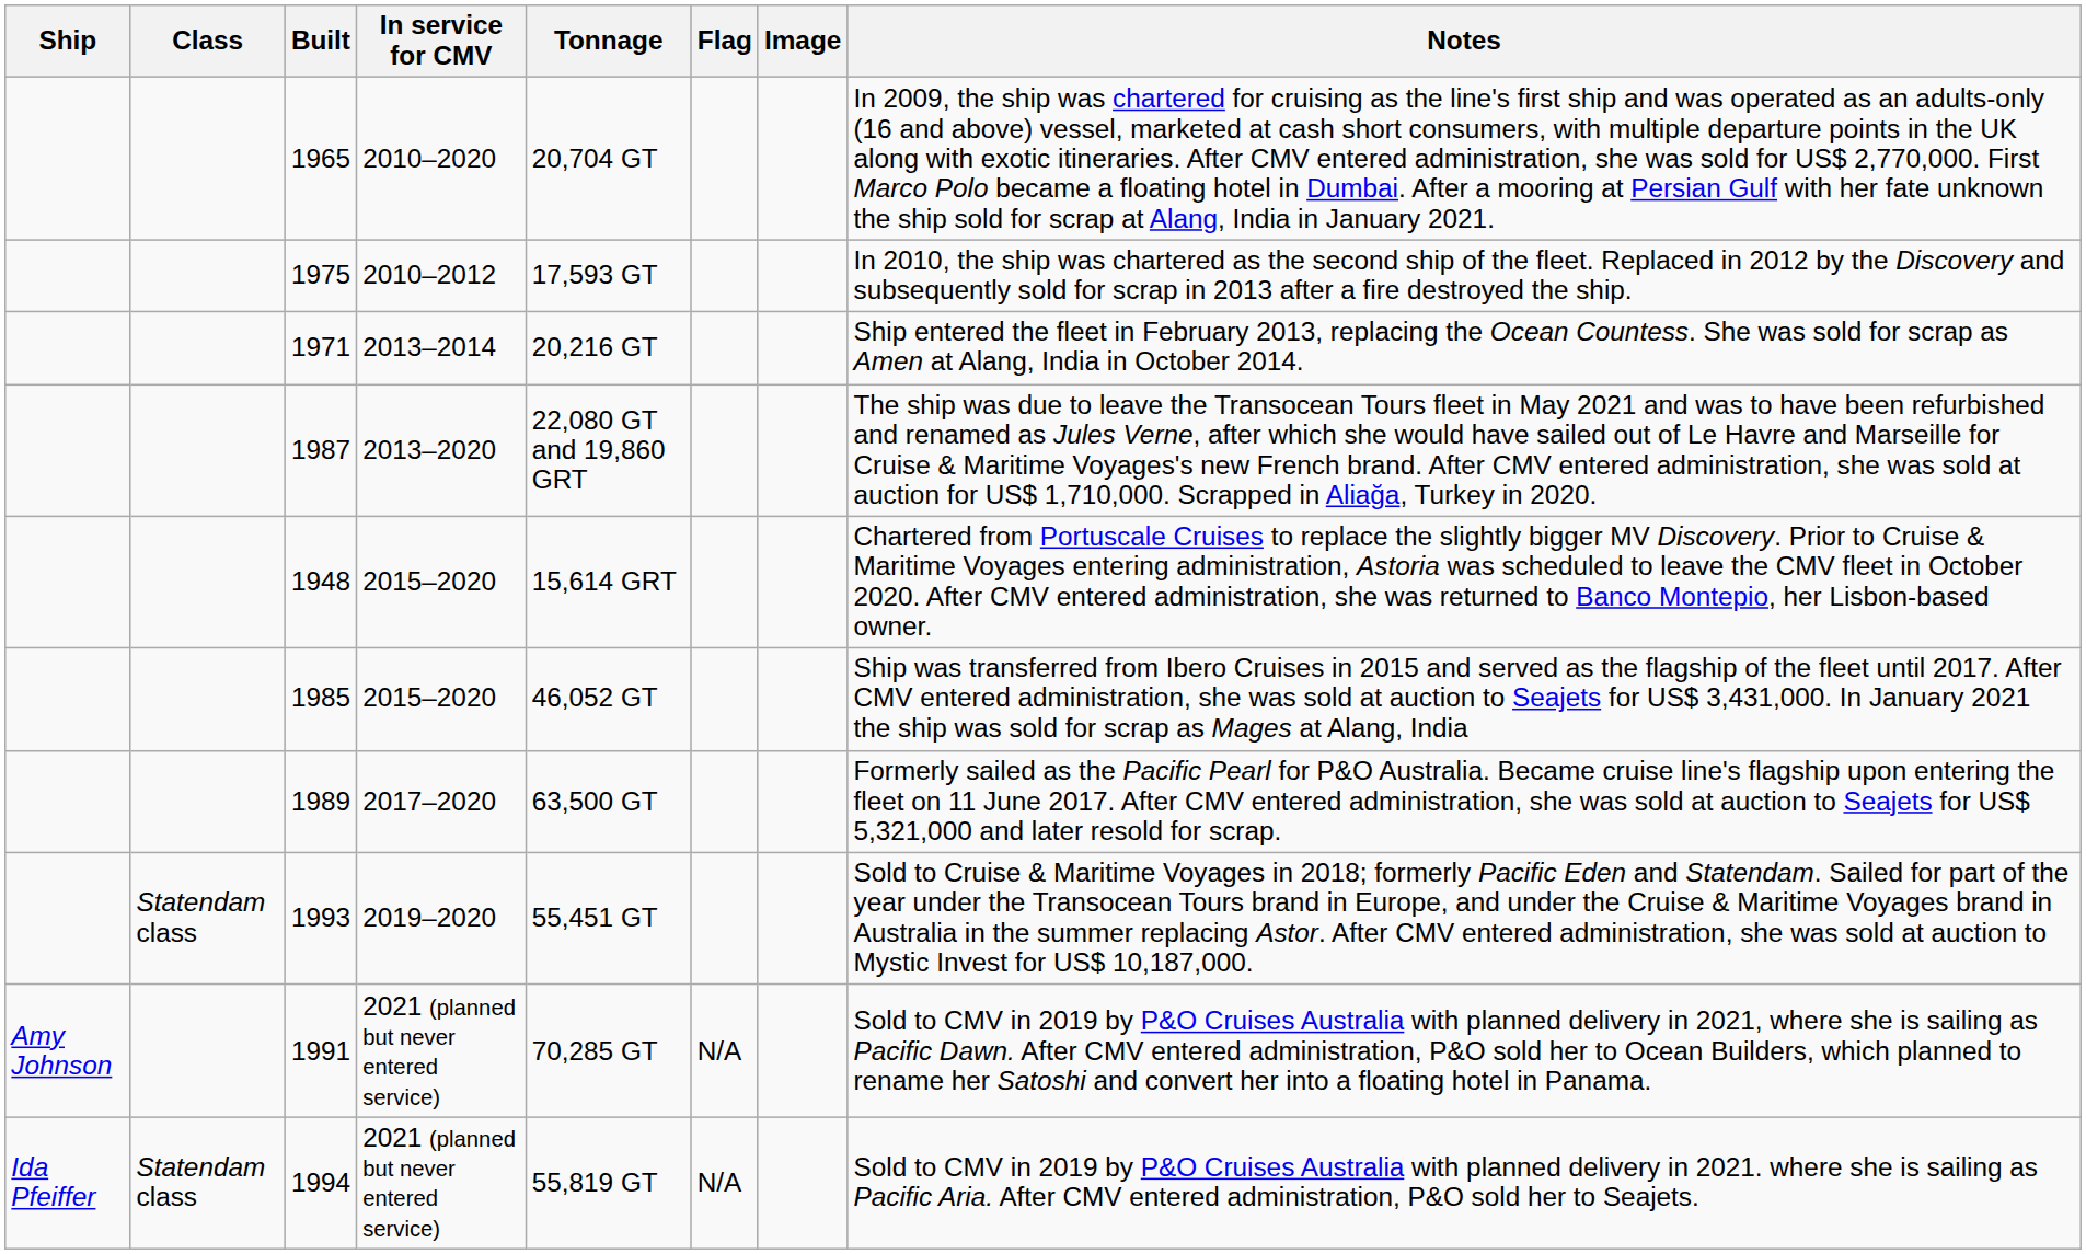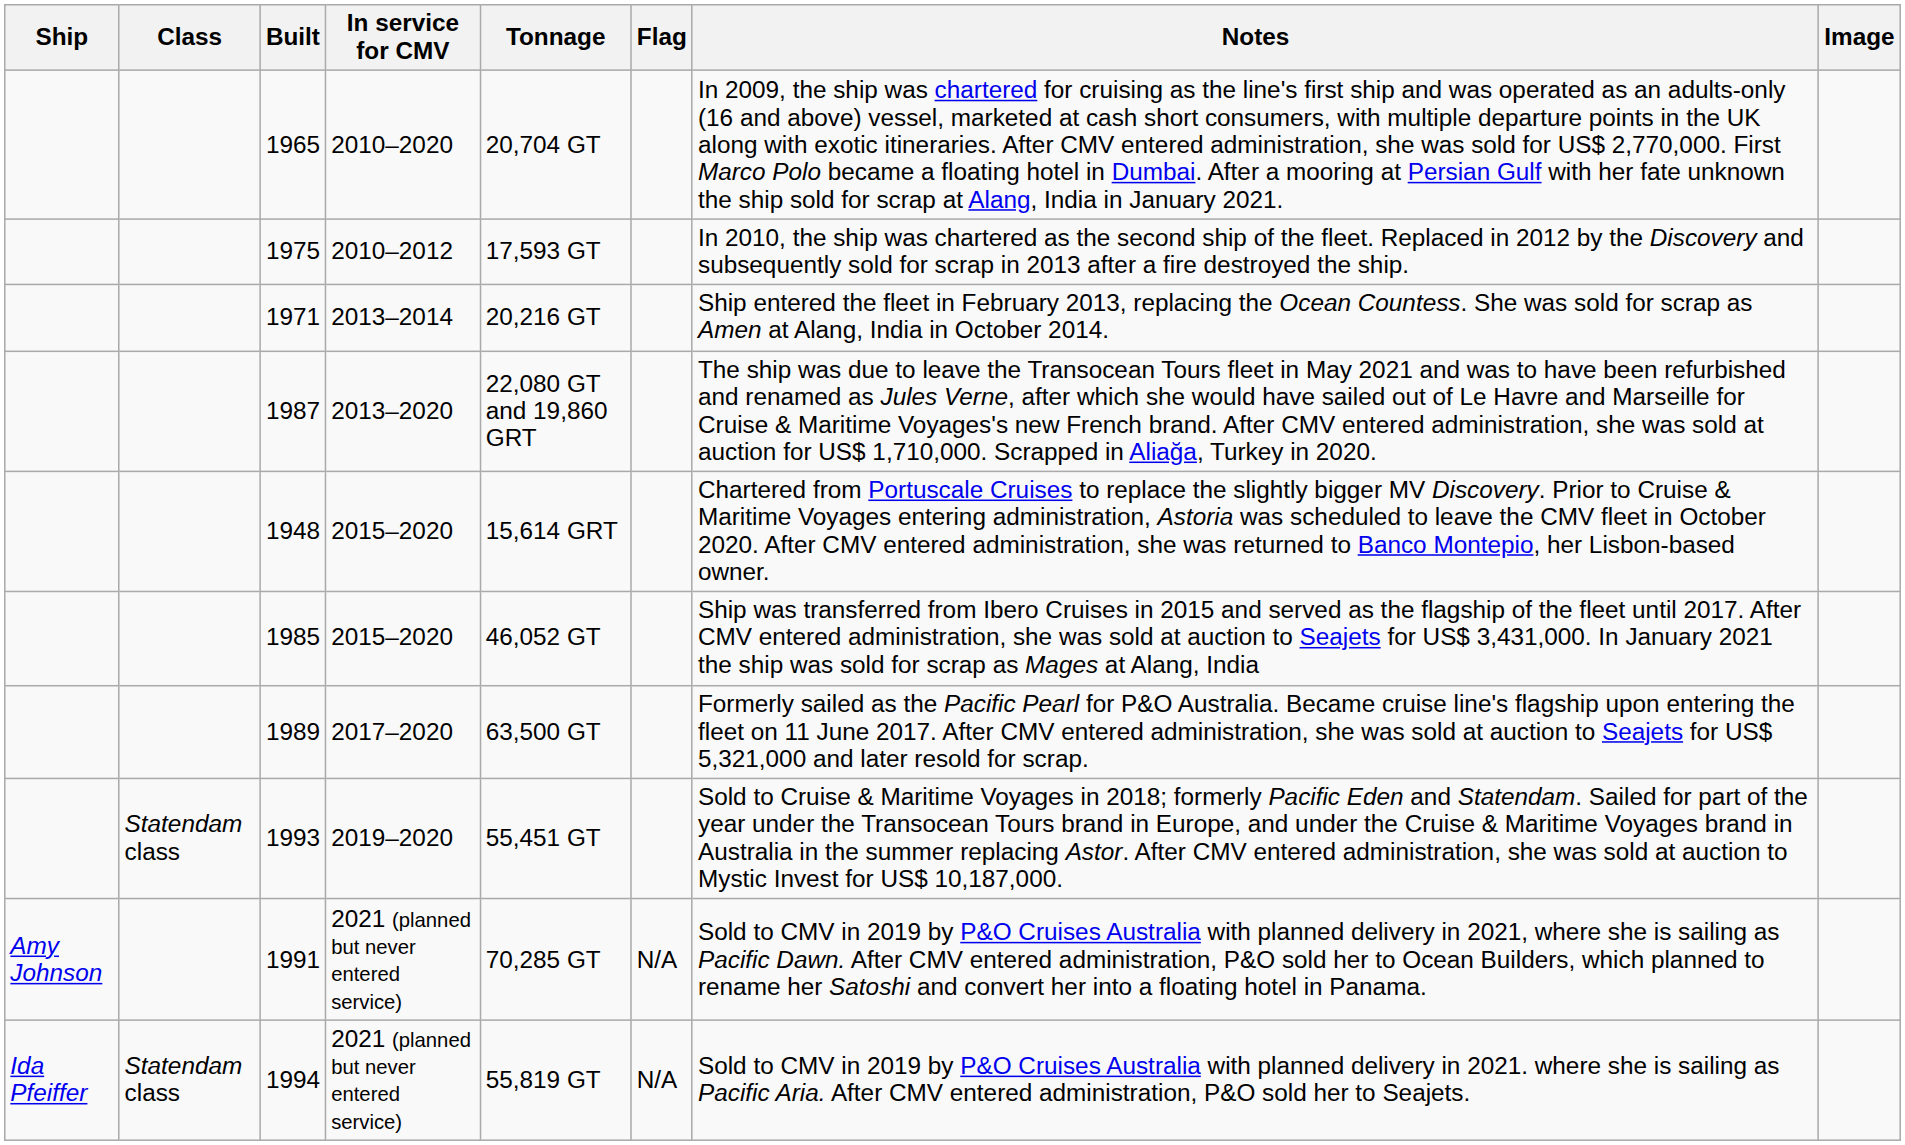 <table class="wikitable sortable">
 <tr>
 <th>Ship</th>
 <th>Class</th>
 <th>Built</th>
 <th>In service for CMV</th>
 <th>Tonnage</th>
 <th>Flag</th>
+<th>Notes</th>
 <th>Image</th>
-<th>Notes</th>
 </tr>
 <tr>
 <td></td>
 <td></td>
 <td>1965</td>
 <td>2010–2020</td>
 <td>20,704 GT</td>
 <td></td>
+<td>In 2009, the ship was <a href='#'>chartered</a> for cruising as the line's first ship and was operated as an adults-only (16 and above) vessel, marketed at cash short consumers, with multiple departure points in the UK along with exotic itineraries. After CMV entered administration, she was sold for US$ 2,770,000. First <em>Marco Polo</em> became a floating hotel in <a href='#'>Dumbai</a>. After a mooring at <a href='#'>Persian Gulf</a> with her fate unknown the ship sold for scrap at <a href='#'>Alang</a>, India in January 2021.</td>
 <td></td>
-<td>In 2009, the ship was <a href='#'>chartered</a> for cruising as the line's first ship and was operated as an adults-only (16 and above) vessel, marketed at cash short consumers, with multiple departure points in the UK along with exotic itineraries. After CMV entered administration, she was sold for US$ 2,770,000. First <em>Marco Polo</em> became a floating hotel in <a href='#'>Dumbai</a>. After a mooring at <a href='#'>Persian Gulf</a> with her fate unknown the ship sold for scrap at <a href='#'>Alang</a>, India in January 2021.</td>
 </tr>
 <tr>
 <td></td>
 <td></td>
 <td>1975</td>
 <td>2010–2012</td>
 <td>17,593 GT</td>
 <td></td>
+<td>In 2010, the ship was chartered as the second ship of the fleet. Replaced in 2012 by the <em>Discovery</em> and subsequently sold for scrap in 2013 after a fire destroyed the ship.</td>
 <td></td>
-<td>In 2010, the ship was chartered as the second ship of the fleet. Replaced in 2012 by the <em>Discovery</em> and subsequently sold for scrap in 2013 after a fire destroyed the ship.</td>
 </tr>
 <tr>
 <td></td>
 <td></td>
 <td>1971</td>
 <td>2013–2014</td>
 <td>20,216 GT</td>
 <td></td>
+<td>Ship entered the fleet in February 2013, replacing the <em>Ocean Countess</em>. She was sold for scrap as <em>Amen</em> at Alang, India in October 2014.</td>
 <td></td>
-<td>Ship entered the fleet in February 2013, replacing the <em>Ocean Countess</em>. She was sold for scrap as <em>Amen</em> at Alang, India in October 2014.</td>
 </tr>
 <tr>
 <td></td>
 <td></td>
 <td>1987</td>
 <td>2013–2020</td>
 <td>22,080 GT and 19,860 GRT</td>
 <td></td>
+<td>The ship was due to leave the Transocean Tours fleet in May 2021 and was to have been refurbished and renamed as <em>Jules Verne</em>, after which she would have sailed out of Le Havre and Marseille for Cruise & Maritime Voyages's new French brand. After CMV entered administration, she was sold at auction for US$ 1,710,000. Scrapped in <a href='#'>Aliağa</a>, Turkey in 2020.</td>
 <td></td>
-<td>The ship was due to leave the Transocean Tours fleet in May 2021 and was to have been refurbished and renamed as <em>Jules Verne</em>, after which she would have sailed out of Le Havre and Marseille for Cruise & Maritime Voyages's new French brand. After CMV entered administration, she was sold at auction for US$ 1,710,000. Scrapped in <a href='#'>Aliağa</a>, Turkey in 2020.</td>
 </tr>
 <tr>
 <td></td>
 <td></td>
 <td>1948</td>
 <td>2015–2020</td>
 <td>15,614 GRT</td>
 <td></td>
+<td>Chartered from <a href='#'>Portuscale Cruises</a> to replace the slightly bigger MV <em>Discovery</em>. Prior to Cruise & Maritime Voyages entering administration, <em>Astoria</em> was scheduled to leave the CMV fleet in October 2020. After CMV entered administration, she was returned to <a href='#'>Banco Montepio</a>, her Lisbon-based owner.</td>
 <td></td>
-<td>Chartered from <a href='#'>Portuscale Cruises</a> to replace the slightly bigger MV <em>Discovery</em>. Prior to Cruise & Maritime Voyages entering administration, <em>Astoria</em> was scheduled to leave the CMV fleet in October 2020. After CMV entered administration, she was returned to <a href='#'>Banco Montepio</a>, her Lisbon-based owner.</td>
 </tr>
 <tr>
 <td></td>
 <td></td>
 <td>1985</td>
 <td>2015–2020</td>
 <td>46,052 GT</td>
 <td></td>
+<td>Ship was transferred from Ibero Cruises in 2015 and served as the flagship of the fleet until 2017. After CMV entered administration, she was sold at auction to <a href='#'>Seajets</a> for US$ 3,431,000. In January 2021 the ship was sold for scrap as <em>Mages</em> at Alang, India</td>
 <td></td>
-<td>Ship was transferred from Ibero Cruises in 2015 and served as the flagship of the fleet until 2017. After CMV entered administration, she was sold at auction to <a href='#'>Seajets</a> for US$ 3,431,000. In January 2021 the ship was sold for scrap as <em>Mages</em> at Alang, India</td>
 </tr>
 <tr>
 <td></td>
 <td></td>
 <td>1989</td>
 <td>2017–2020</td>
 <td>63,500 GT</td>
 <td></td>
+<td>Formerly sailed as the <em>Pacific Pearl</em> for P&O Australia. Became cruise line's flagship upon entering the fleet on 11 June 2017. After CMV entered administration, she was sold at auction to <a href='#'>Seajets</a> for US$ 5,321,000 and later resold for scrap.</td>
 <td></td>
-<td>Formerly sailed as the <em>Pacific Pearl</em> for P&O Australia. Became cruise line's flagship upon entering the fleet on 11 June 2017. After CMV entered administration, she was sold at auction to <a href='#'>Seajets</a> for US$ 5,321,000 and later resold for scrap.</td>
 </tr>
 <tr>
 <td></td>
 <td><em>Statendam</em> class</td>
 <td>1993</td>
 <td>2019–2020</td>
 <td>55,451 GT</td>
 <td></td>
+<td>Sold to Cruise & Maritime Voyages in 2018; formerly <em>Pacific Eden</em> and <em>Statendam</em>. Sailed for part of the year under the Transocean Tours brand in Europe, and under the Cruise & Maritime Voyages brand in Australia in the summer replacing <em>Astor</em>. After CMV entered administration, she was sold at auction to Mystic Invest for US$ 10,187,000.</td>
 <td></td>
-<td>Sold to Cruise & Maritime Voyages in 2018; formerly <em>Pacific Eden</em> and <em>Statendam</em>. Sailed for part of the year under the Transocean Tours brand in Europe, and under the Cruise & Maritime Voyages brand in Australia in the summer replacing <em>Astor</em>. After CMV entered administration, she was sold at auction to Mystic Invest for US$ 10,187,000.</td>
 </tr>
 <tr>
 <td><a href='#'><em>Amy Johnson</em></a></td>
 <td></td>
 <td>1991</td>
 <td>2021 <small>(planned but never entered service)</small></td>
 <td>70,285 GT</td>
 <td>N/A</td>
+<td>Sold to CMV in 2019 by <a href='#'>P&O Cruises Australia</a> with planned delivery in 2021, where she is sailing as <em>Pacific Dawn.</em> After CMV entered administration, P&O sold her to Ocean Builders, which planned to rename her <em>Satoshi</em> and convert her into a floating hotel in Panama.</td>
 <td></td>
-<td>Sold to CMV in 2019 by <a href='#'>P&O Cruises Australia</a> with planned delivery in 2021, where she is sailing as <em>Pacific Dawn.</em> After CMV entered administration, P&O sold her to Ocean Builders, which planned to rename her <em>Satoshi</em> and convert her into a floating hotel in Panama.</td>
 </tr>
 <tr>
 <td><em><a href='#'>Ida Pfeiffer</a></em></td>
 <td><em>Statendam</em> class</td>
 <td>1994</td>
 <td>2021 <small>(planned but never entered service)</small></td>
 <td>55,819 GT</td>
 <td>N/A</td>
+<td>Sold to CMV in 2019 by <a href='#'>P&O Cruises Australia</a> with planned delivery in 2021. where she is sailing as <em>Pacific Aria.</em> After CMV entered administration, P&O sold her to Seajets.</td>
 <td></td>
-<td>Sold to CMV in 2019 by <a href='#'>P&O Cruises Australia</a> with planned delivery in 2021. where she is sailing as <em>Pacific Aria.</em> After CMV entered administration, P&O sold her to Seajets.</td>
 </tr>
 </table>
